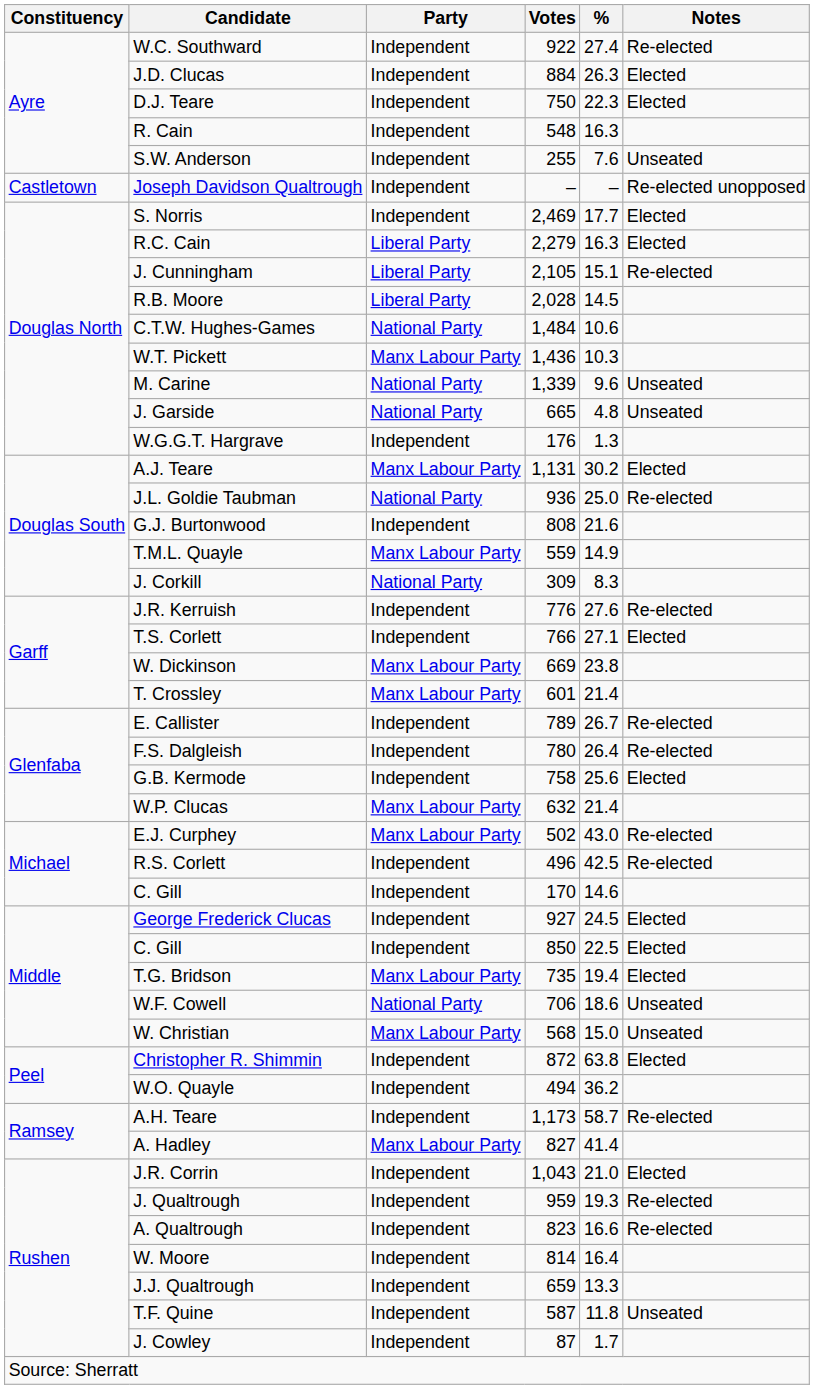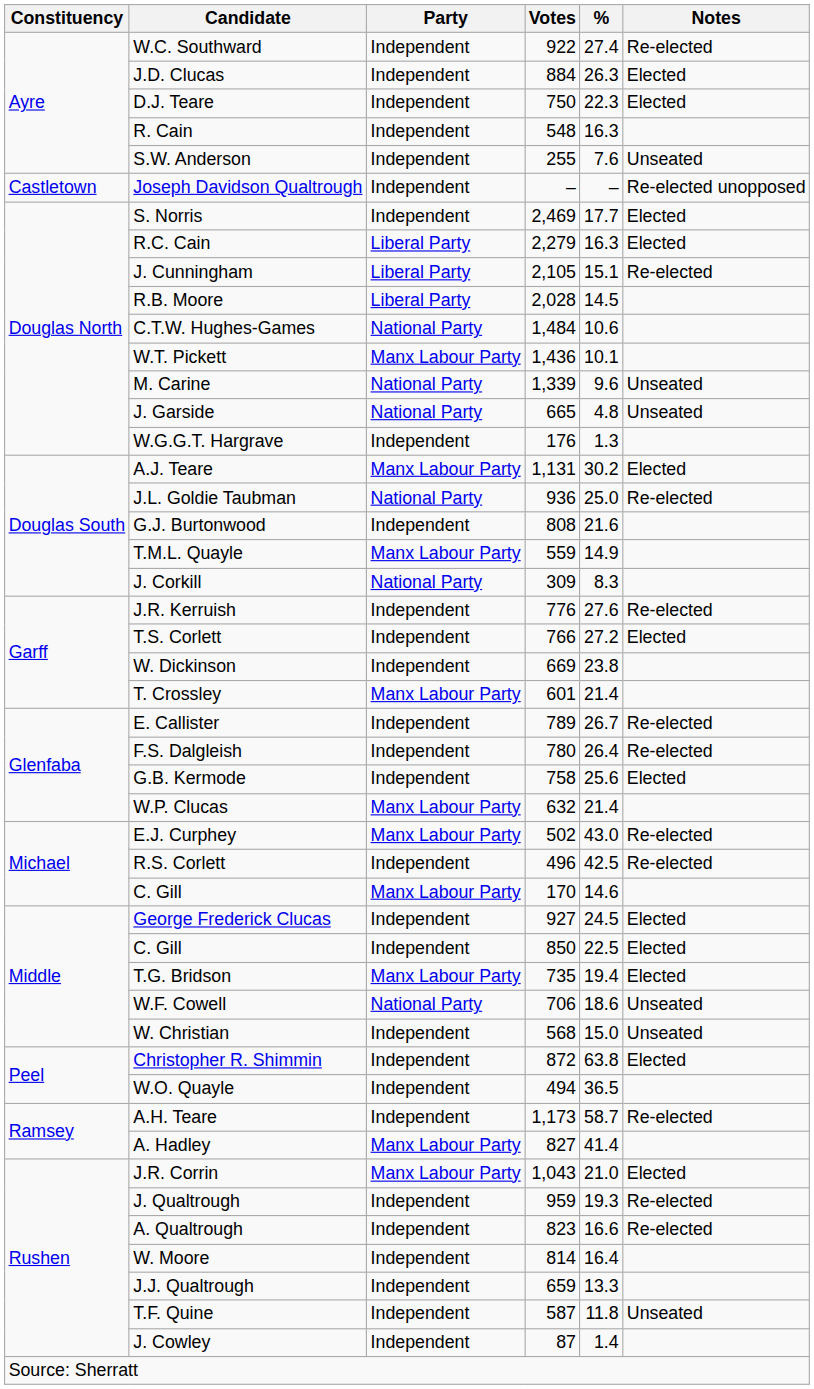 <table class=wikitable>
 <tr>
 <th>Constituency</th>
 <th>Candidate</th>
 <th>Party</th>
 <th>Votes</th>
 <th>%</th>
 <th>Notes</th>
 </tr>
 <tr>
 <td rowspan=5><a href='#'>Ayre</a></td>
 <td>W.C. Southward</td>
 <td>Independent</td>
 <td align=right>922</td>
 <td align=right>27.4</td>
 <td>Re-elected</td>
 </tr>
 <tr>
 <td>J.D. Clucas</td>
 <td>Independent</td>
 <td align=right>884</td>
 <td align=right>26.3</td>
 <td>Elected</td>
 </tr>
 <tr>
 <td>D.J. Teare</td>
 <td>Independent</td>
 <td align=right>750</td>
 <td align=right>22.3</td>
 <td>Elected</td>
 </tr>
 <tr>
 <td>R. Cain</td>
 <td>Independent</td>
 <td align=right>548</td>
 <td align=right>16.3</td>
 <td></td>
 </tr>
 <tr>
 <td>S.W. Anderson</td>
 <td>Independent</td>
 <td align=right>255</td>
 <td align=right>7.6</td>
 <td>Unseated</td>
 </tr>
 <tr>
 <td><a href='#'>Castletown</a></td>
 <td><a href='#'>Joseph Davidson Qualtrough</a></td>
 <td>Independent</td>
 <td align=right>–</td>
 <td align=right>–</td>
 <td>Re-elected unopposed</td>
 </tr>
 <tr>
 <td rowspan=9><a href='#'>Douglas North</a></td>
 <td>S. Norris</td>
 <td>Independent</td>
 <td align=right>2,469</td>
 <td align=right>17.7</td>
 <td>Elected</td>
 </tr>
 <tr>
 <td>R.C. Cain</td>
 <td><a href='#'>Liberal Party</a></td>
 <td align=right>2,279</td>
 <td align=right>16.3</td>
 <td>Elected</td>
 </tr>
 <tr>
 <td>J. Cunningham</td>
 <td><a href='#'>Liberal Party</a></td>
 <td align=right>2,105</td>
 <td align=right>15.1</td>
 <td>Re-elected</td>
 </tr>
 <tr>
 <td>R.B. Moore</td>
 <td><a href='#'>Liberal Party</a></td>
 <td align=right>2,028</td>
 <td align=right>14.5</td>
 <td></td>
 </tr>
 <tr>
 <td>C.T.W. Hughes-Games</td>
 <td><a href='#'>National Party</a></td>
 <td align=right>1,484</td>
 <td align=right>10.6</td>
 <td></td>
 </tr>
 <tr>
 <td>W.T. Pickett</td>
 <td><a href='#'>Manx Labour Party</a></td>
 <td align=right>1,436</td>
-<td align=right>10.3</td>
+<td align=right>10.1</td>
 <td></td>
 </tr>
 <tr>
 <td>M. Carine</td>
 <td><a href='#'>National Party</a></td>
 <td align=right>1,339</td>
 <td align=right>9.6</td>
 <td>Unseated</td>
 </tr>
 <tr>
 <td>J. Garside</td>
 <td><a href='#'>National Party</a></td>
 <td align=right>665</td>
 <td align=right>4.8</td>
 <td>Unseated</td>
 </tr>
 <tr>
 <td>W.G.G.T. Hargrave</td>
 <td>Independent</td>
 <td align=right>176</td>
 <td align=right>1.3</td>
 <td></td>
 </tr>
 <tr>
 <td rowspan=5><a href='#'>Douglas South</a></td>
 <td>A.J. Teare</td>
 <td><a href='#'>Manx Labour Party</a></td>
 <td align=right>1,131</td>
 <td align=right>30.2</td>
 <td>Elected</td>
 </tr>
 <tr>
 <td>J.L. Goldie Taubman</td>
 <td><a href='#'>National Party</a></td>
 <td align=right>936</td>
 <td align=right>25.0</td>
 <td>Re-elected</td>
 </tr>
 <tr>
 <td>G.J. Burtonwood</td>
 <td>Independent</td>
 <td align=right>808</td>
 <td align=right>21.6</td>
 <td></td>
 </tr>
 <tr>
 <td>T.M.L. Quayle</td>
 <td><a href='#'>Manx Labour Party</a></td>
 <td align=right>559</td>
 <td align=right>14.9</td>
 <td></td>
 </tr>
 <tr>
 <td>J. Corkill</td>
 <td><a href='#'>National Party</a></td>
 <td align=right>309</td>
 <td align=right>8.3</td>
 <td></td>
 </tr>
 <tr>
 <td rowspan=4><a href='#'>Garff</a></td>
 <td>J.R. Kerruish</td>
 <td>Independent</td>
 <td align=right>776</td>
 <td align=right>27.6</td>
 <td>Re-elected</td>
 </tr>
 <tr>
 <td>T.S. Corlett</td>
 <td>Independent</td>
 <td align=right>766</td>
-<td align=right>27.1</td>
+<td align=right>27.2</td>
 <td>Elected</td>
 </tr>
 <tr>
 <td>W. Dickinson</td>
-<td><a href='#'>Manx Labour Party</a></td>
+<td>Independent</td>
 <td align=right>669</td>
 <td align=right>23.8</td>
 <td></td>
 </tr>
 <tr>
 <td>T. Crossley</td>
 <td><a href='#'>Manx Labour Party</a></td>
 <td align=right>601</td>
 <td align=right>21.4</td>
 <td></td>
 </tr>
 <tr>
 <td rowspan=4><a href='#'>Glenfaba</a></td>
 <td>E. Callister</td>
 <td>Independent</td>
 <td align=right>789</td>
 <td align=right>26.7</td>
 <td>Re-elected</td>
 </tr>
 <tr>
 <td>F.S. Dalgleish</td>
 <td>Independent</td>
 <td align=right>780</td>
 <td align=right>26.4</td>
 <td>Re-elected</td>
 </tr>
 <tr>
 <td>G.B. Kermode</td>
 <td>Independent</td>
 <td align=right>758</td>
 <td align=right>25.6</td>
 <td>Elected</td>
 </tr>
 <tr>
 <td>W.P. Clucas</td>
 <td><a href='#'>Manx Labour Party</a></td>
 <td align=right>632</td>
 <td align=right>21.4</td>
 <td></td>
 </tr>
 <tr>
 <td rowspan=3><a href='#'>Michael</a></td>
 <td>E.J. Curphey</td>
 <td><a href='#'>Manx Labour Party</a></td>
 <td align=right>502</td>
 <td align=right>43.0</td>
 <td>Re-elected</td>
 </tr>
 <tr>
 <td>R.S. Corlett</td>
 <td>Independent</td>
 <td align=right>496</td>
 <td align=right>42.5</td>
 <td>Re-elected</td>
 </tr>
 <tr>
 <td>C. Gill</td>
-<td>Independent</td>
+<td><a href='#'>Manx Labour Party</a></td>
 <td align=right>170</td>
 <td align=right>14.6</td>
 <td></td>
 </tr>
 <tr>
 <td rowspan=5><a href='#'>Middle</a></td>
 <td><a href='#'>George Frederick Clucas</a></td>
 <td>Independent</td>
 <td align=right>927</td>
 <td align=right>24.5</td>
 <td>Elected</td>
 </tr>
 <tr>
 <td>C. Gill</td>
 <td>Independent</td>
 <td align=right>850</td>
 <td align=right>22.5</td>
 <td>Elected</td>
 </tr>
 <tr>
 <td>T.G. Bridson</td>
 <td><a href='#'>Manx Labour Party</a></td>
 <td align=right>735</td>
 <td align=right>19.4</td>
 <td>Elected</td>
 </tr>
 <tr>
 <td>W.F. Cowell</td>
 <td><a href='#'>National Party</a></td>
 <td align=right>706</td>
 <td align=right>18.6</td>
 <td>Unseated</td>
 </tr>
 <tr>
 <td>W. Christian</td>
-<td><a href='#'>Manx Labour Party</a></td>
+<td>Independent</td>
 <td align=right>568</td>
 <td align=right>15.0</td>
 <td>Unseated</td>
 </tr>
 <tr>
 <td rowspan=2><a href='#'>Peel</a></td>
 <td><a href='#'>Christopher R. Shimmin</a></td>
 <td>Independent</td>
 <td align=right>872</td>
 <td align=right>63.8</td>
 <td>Elected</td>
 </tr>
 <tr>
 <td>W.O. Quayle</td>
 <td>Independent</td>
 <td align=right>494</td>
-<td align=right>36.2</td>
+<td align=right>36.5</td>
 <td></td>
 </tr>
 <tr>
 <td rowspan=2><a href='#'>Ramsey</a></td>
 <td>A.H. Teare</td>
 <td>Independent</td>
 <td align=right>1,173</td>
 <td align=right>58.7</td>
 <td>Re-elected</td>
 </tr>
 <tr>
 <td>A. Hadley</td>
 <td><a href='#'>Manx Labour Party</a></td>
 <td align=right>827</td>
 <td align=right>41.4</td>
 <td></td>
 </tr>
 <tr>
 <td rowspan=7><a href='#'>Rushen</a></td>
 <td>J.R. Corrin</td>
-<td>Independent</td>
+<td><a href='#'>Manx Labour Party</a></td>
 <td align=right>1,043</td>
 <td align=right>21.0</td>
 <td>Elected</td>
 </tr>
 <tr>
 <td>J. Qualtrough</td>
 <td>Independent</td>
 <td align=right>959</td>
 <td align=right>19.3</td>
 <td>Re-elected</td>
 </tr>
 <tr>
 <td>A. Qualtrough</td>
 <td>Independent</td>
 <td align=right>823</td>
 <td align=right>16.6</td>
 <td>Re-elected</td>
 </tr>
 <tr>
 <td>W. Moore</td>
 <td>Independent</td>
 <td align=right>814</td>
 <td align=right>16.4</td>
 <td></td>
 </tr>
 <tr>
 <td>J.J. Qualtrough</td>
 <td>Independent</td>
 <td align=right>659</td>
 <td align=right>13.3</td>
 <td></td>
 </tr>
 <tr>
 <td>T.F. Quine</td>
 <td>Independent</td>
 <td align=right>587</td>
 <td align=right>11.8</td>
 <td>Unseated</td>
 </tr>
 <tr>
 <td>J. Cowley</td>
 <td>Independent</td>
 <td align=right>87</td>
-<td align=right>1.7</td>
+<td align=right>1.4</td>
 <td></td>
 </tr>
 <tr>
 <td colspan=6>Source: Sherratt</td>
 </tr>
 </table>
